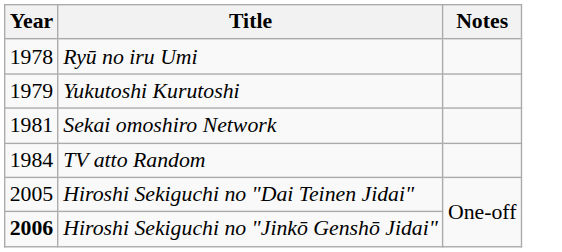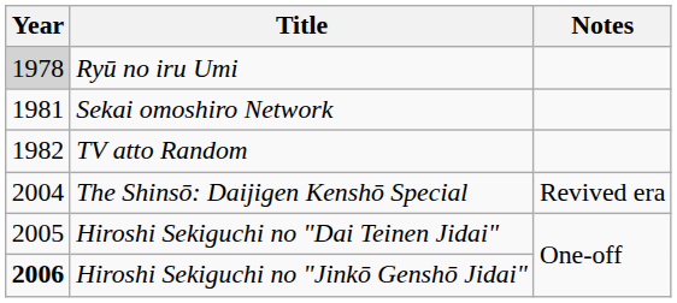 <table class="wikitable">
 <tr>
 <th>Year</th>
 <th>Title</th>
 <th>Notes</th>
 </tr>
 <tr>
-<td>1978</td>
+<td style="background: lightgrey;">1978</td>
 <td><em>Ryū no iru Umi</em></td>
-<td></td>
-</tr>
-<tr>
-<td>1979</td>
-<td><em>Yukutoshi Kurutoshi</em></td>
 <td></td>
 </tr>
 <tr>
 <td>1981</td>
 <td><em>Sekai omoshiro Network</em></td>
 <td></td>
 </tr>
 <tr>
-<td>1984</td>
+<td>1982</td>
 <td><em>TV atto Random</em></td>
 <td></td>
+</tr>
+<tr>
+<td>2004</td>
+<td><em>The Shinsō: Daijigen Kenshō Special</em></td>
+<td>Revived era</td>
 </tr>
 <tr>
 <td>2005</td>
 <td><em>Hiroshi Sekiguchi no "Dai Teinen Jidai"</em></td>
 <td rowspan="2">One-off</td>
 </tr>
 <tr>
 <td><strong>2006</strong></td>
 <td><em>Hiroshi Sekiguchi no "Jinkō Genshō Jidai"</em></td>
 </tr>
 </table>
